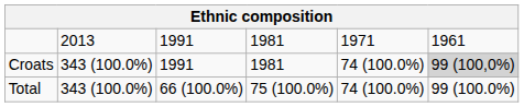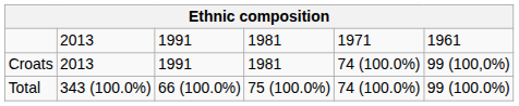 <table class="wikitable">
 <tr>
 <th colspan="8">Ethnic composition</th>
 </tr>
 <tr>
 <td></td>
 <td>2013</td>
 <td>1991</td>
 <td>1981</td>
 <td>1971</td>
 <td>1961</td>
 </tr>
 <tr>
 <td>Croats</td>
-<td>343 (100.0%)</td>
+<td>2013</td>
 <td>1991</td>
 <td>1981</td>
 <td>74 (100.0%)</td>
-<td style="background: lightgrey;">99 (100,0%)</td>
+<td>99 (100,0%)</td>
 </tr>
 <tr>
 <td>Total</td>
 <td>343 (100.0%)</td>
 <td>66 (100.0%)</td>
 <td>75 (100.0%)</td>
 <td>74 (100.0%)</td>
 <td>99 (100.0%)</td>
 </tr>
 </table>
